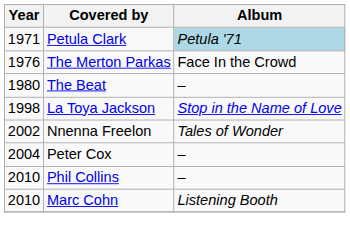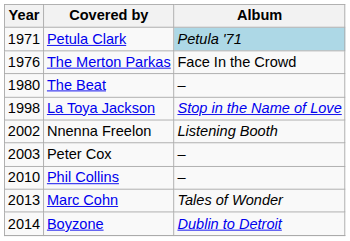 <table class="wikitable">
 <tr>
 <th>Year</th>
 <th>Covered by</th>
 <th>Album</th>
 </tr>
 <tr>
 <td>1971</td>
 <td><a href='#'>Petula Clark</a></td>
 <td style="background: lightblue;"><em>Petula '71</em></td>
 </tr>
 <tr>
 <td>1976</td>
 <td><a href='#'>The Merton Parkas</a></td>
 <td>Face In the Crowd</td>
 </tr>
 <tr>
 <td>1980</td>
 <td><a href='#'>The Beat</a></td>
 <td>–</td>
 </tr>
 <tr>
 <td>1998</td>
 <td><a href='#'>La Toya Jackson</a></td>
 <td><em><a href='#'>Stop in the Name of Love</a></em></td>
 </tr>
 <tr>
 <td>2002</td>
 <td>Nnenna Freelon</td>
-<td><em>Tales of Wonder</em></td>
+<td><em>Listening Booth</em></td>
 </tr>
 <tr>
-<td>2004</td>
+<td>2003</td>
 <td>Peter Cox</td>
 <td>–</td>
 </tr>
 <tr>
 <td>2010</td>
 <td><a href='#'>Phil Collins</a></td>
 <td>–</td>
 </tr>
 <tr>
-<td>2010</td>
+<td>2013</td>
 <td><a href='#'>Marc Cohn</a></td>
-<td><em>Listening Booth</em></td>
+<td><em>Tales of Wonder</em></td>
+</tr>
+<tr>
+<td>2014</td>
+<td><a href='#'>Boyzone</a></td>
+<td><em><a href='#'>Dublin to Detroit</a></em></td>
 </tr>
 <tr>
 </tr>
 </table>
